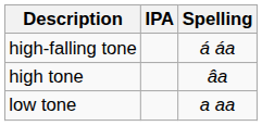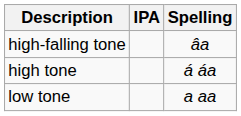 <table class="wikitable" border="1">
 <tr>
 <th>Description</th>
 <th>IPA</th>
 <th>Spelling</th>
 </tr>
 <tr>
 <td>high-falling tone</td>
 <td></td>
-<td style="text-align: center;"><em>á áa</em></td>
+<td style="text-align: center;"><em>âa</em></td>
 </tr>
 <tr>
 <td>high tone</td>
 <td> </td>
-<td style="text-align: center;"><em>âa</em></td>
+<td style="text-align: center;"><em>á áa</em></td>
 </tr>
 <tr>
 <td>low tone</td>
 <td> </td>
 <td style="text-align: center;"><em>a aa</em></td>
 </tr>
 </table>
